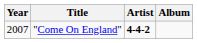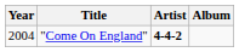 <table class="wikitable">
 <tr>
 <th>Year</th>
 <th>Title</th>
 <th>Artist</th>
 <th>Album</th>
 </tr>
 <tr>
-<td>2007</td>
+<td>2004</td>
 <td>"<a href='#'>Come On England</a>"</td>
 <td><strong>4-4-2</strong></td>
 <td></td>
 </tr>
 </table>
